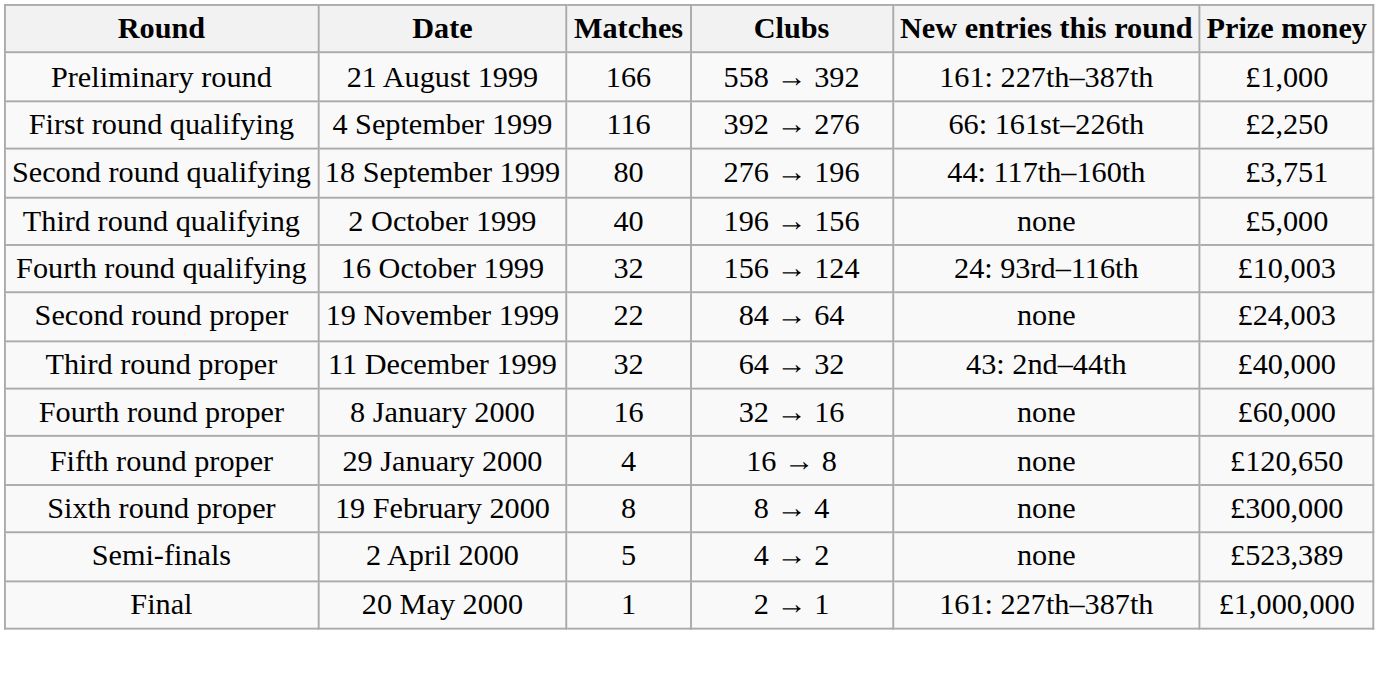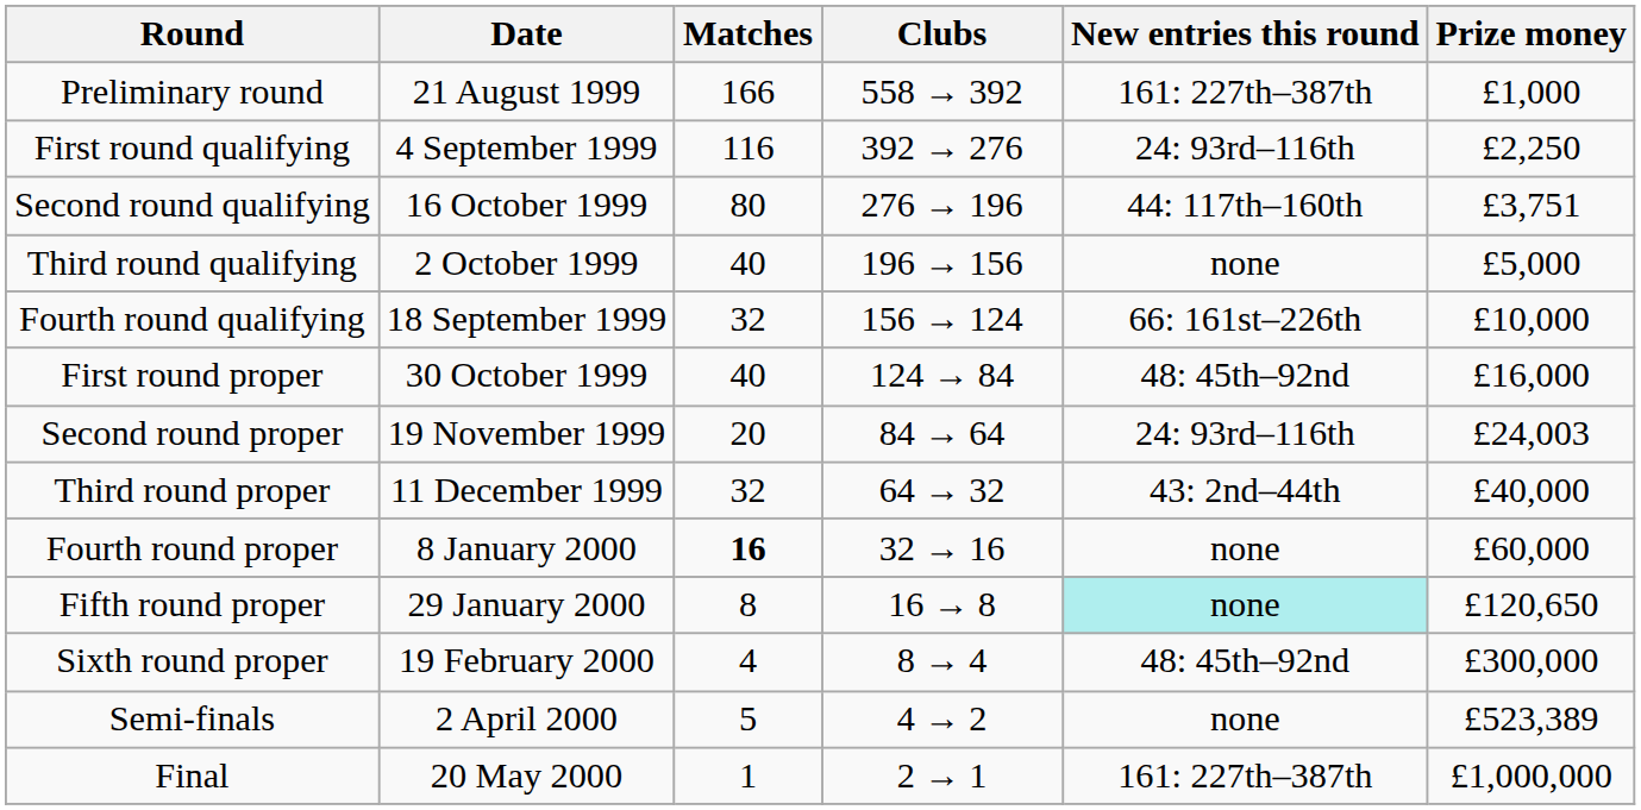 <table class="wikitable">
 <tr>
 <th>Round</th>
 <th>Date</th>
 <th>Matches</th>
 <th width=100>Clubs</th>
 <th>New entries this round</th>
 <th>Prize money</th>
 </tr>
 <tr align=center>
 <td>Preliminary round</td>
 <td>21 August 1999</td>
 <td>166</td>
 <td>558 → 392</td>
 <td>161: 227th–387th</td>
 <td>£1,000</td>
 </tr>
 <tr align=center>
 <td>First round qualifying</td>
 <td>4 September 1999</td>
 <td>116</td>
 <td>392 → 276</td>
-<td>66: 161st–226th</td>
+<td>24: 93rd–116th</td>
 <td>£2,250</td>
 </tr>
 <tr align=center>
 <td>Second round qualifying</td>
-<td>18 September 1999</td>
+<td>16 October 1999</td>
 <td>80</td>
 <td>276 → 196</td>
 <td>44: 117th–160th</td>
 <td>£3,751</td>
 </tr>
 <tr align=center>
 <td>Third round qualifying</td>
 <td>2 October 1999</td>
 <td>40</td>
 <td>196 → 156</td>
 <td>none</td>
 <td>£5,000</td>
 </tr>
 <tr align=center>
 <td>Fourth round qualifying</td>
-<td>16 October 1999</td>
+<td>18 September 1999</td>
 <td>32</td>
 <td>156 → 124</td>
-<td>24: 93rd–116th</td>
-<td>£10,003</td>
+<td>66: 161st–226th</td>
+<td>£10,000</td>
+</tr>
+<tr align=center>
+<td>First round proper</td>
+<td>30 October 1999</td>
+<td>40</td>
+<td>124 → 84</td>
+<td>48: 45th–92nd</td>
+<td>£16,000</td>
 </tr>
 <tr align=center>
 <td>Second round proper</td>
 <td>19 November 1999</td>
-<td>22</td>
+<td>20</td>
 <td>84 → 64</td>
-<td>none</td>
+<td>24: 93rd–116th</td>
 <td>£24,003</td>
 </tr>
 <tr align=center>
 <td>Third round proper</td>
 <td>11 December 1999</td>
 <td>32</td>
 <td>64 → 32</td>
 <td>43: 2nd–44th</td>
 <td>£40,000</td>
 </tr>
 <tr align=center>
 <td>Fourth round proper</td>
 <td>8 January 2000</td>
-<td>16</td>
+<td><strong>16</strong></td>
 <td>32 → 16</td>
 <td>none</td>
 <td>£60,000</td>
 </tr>
 <tr align=center>
 <td>Fifth round proper</td>
 <td>29 January 2000</td>
-<td>4</td>
+<td>8</td>
 <td>16 → 8</td>
-<td>none</td>
+<td style="background: paleturquoise;">none</td>
 <td>£120,650</td>
 </tr>
 <tr align=center>
 <td>Sixth round proper</td>
 <td>19 February 2000</td>
-<td>8</td>
+<td>4</td>
 <td>8 → 4</td>
-<td>none</td>
+<td>48: 45th–92nd</td>
 <td>£300,000</td>
 </tr>
 <tr align=center>
 <td>Semi-finals</td>
 <td>2 April 2000</td>
 <td>5</td>
 <td>4 → 2</td>
 <td>none</td>
 <td>£523,389</td>
 </tr>
 <tr align=center>
 <td>Final</td>
 <td>20 May 2000</td>
 <td>1</td>
 <td>2 → 1</td>
 <td>161: 227th–387th</td>
 <td>£1,000,000</td>
 </tr>
 </table>
